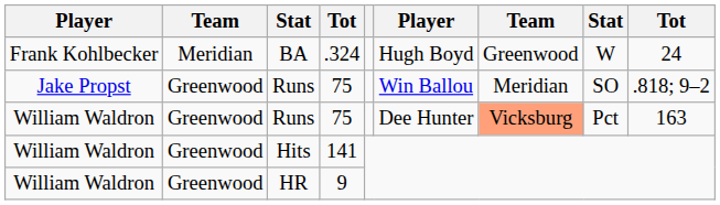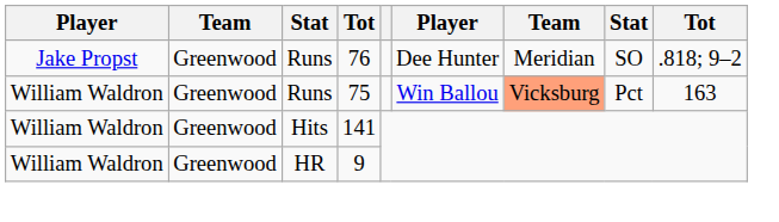 <table class="wikitable" style="text-align:center">
 <tr>
 <th>Player</th>
 <th>Team</th>
 <th>Stat</th>
 <th>Tot</th>
 <th></th>
 <th>Player</th>
 <th>Team</th>
 <th>Stat</th>
 <th>Tot</th>
 </tr>
 <tr>
-<td>Frank Kohlbecker</td>
-<td>Meridian</td>
-<td>BA</td>
-<td>.324</td>
-<td></td>
-<td>Hugh Boyd</td>
-<td>Greenwood</td>
-<td>W</td>
-<td>24</td>
-</tr>
-<tr>
 <td><a href='#'>Jake Propst</a></td>
 <td>Greenwood</td>
 <td>Runs</td>
-<td>75</td>
+<td>76</td>
 <td></td>
-<td><a href='#'>Win Ballou</a></td>
+<td>Dee Hunter</td>
 <td>Meridian</td>
 <td>SO</td>
 <td>.818; 9–2</td>
 </tr>
 <tr>
 <td>William Waldron</td>
 <td>Greenwood</td>
 <td>Runs</td>
 <td>75</td>
 <td></td>
-<td>Dee Hunter</td>
+<td><a href='#'>Win Ballou</a></td>
 <td style="background: lightsalmon;">Vicksburg</td>
 <td>Pct</td>
 <td>163</td>
 </tr>
 <tr>
 <td>William Waldron</td>
 <td>Greenwood</td>
 <td>Hits</td>
 <td>141</td>
 </tr>
 <tr>
 <td>William Waldron</td>
 <td>Greenwood</td>
 <td>HR</td>
 <td>9</td>
 </tr>
 </table>
